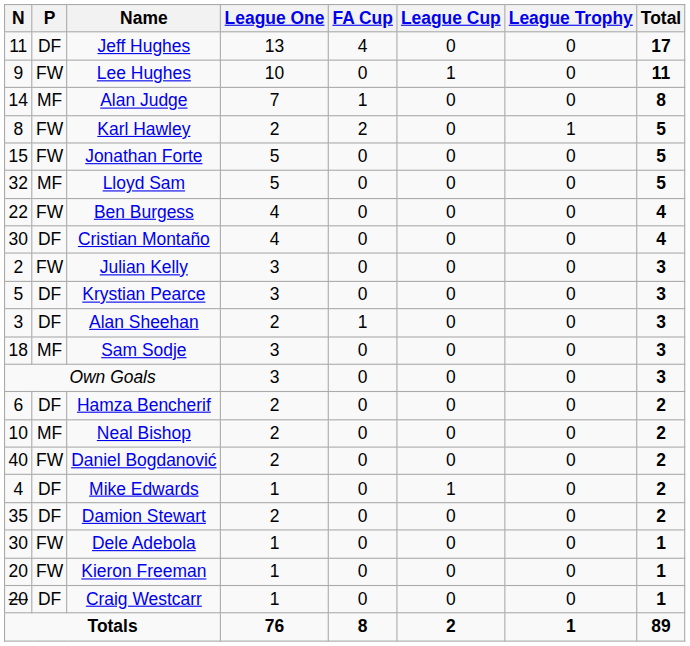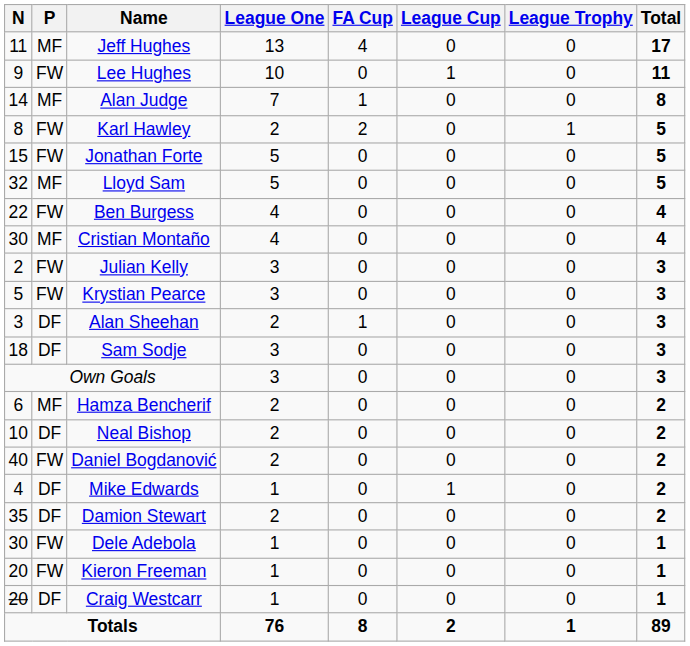 <table class="wikitable" style="text-align: center">
 <tr>
 <th>N</th>
 <th>P</th>
 <th>Name</th>
 <th><a href='#'>League One</a></th>
 <th><a href='#'>FA Cup</a></th>
 <th><a href='#'>League Cup</a></th>
 <th><a href='#'>League Trophy</a></th>
 <th>Total</th>
 </tr>
 <tr>
 <td>11</td>
-<td>DF</td>
+<td>MF</td>
 <td><a href='#'>Jeff Hughes</a></td>
 <td>13</td>
 <td>4</td>
 <td>0</td>
 <td>0</td>
 <td><strong>17</strong></td>
 </tr>
 <tr>
 <td>9</td>
 <td>FW</td>
 <td><a href='#'>Lee Hughes</a></td>
 <td>10</td>
 <td>0</td>
 <td>1</td>
 <td>0</td>
 <td><strong>11</strong></td>
 </tr>
 <tr>
 <td>14</td>
 <td>MF</td>
 <td><a href='#'>Alan Judge</a></td>
 <td>7</td>
 <td>1</td>
 <td>0</td>
 <td>0</td>
 <td><strong>8</strong></td>
 </tr>
 <tr>
 <td>8</td>
 <td>FW</td>
 <td><a href='#'>Karl Hawley</a></td>
 <td>2</td>
 <td>2</td>
 <td>0</td>
 <td>1</td>
 <td><strong>5</strong></td>
 </tr>
 <tr>
 <td>15</td>
 <td>FW</td>
 <td><a href='#'>Jonathan Forte</a></td>
 <td>5</td>
 <td>0</td>
 <td>0</td>
 <td>0</td>
 <td><strong>5</strong></td>
 </tr>
 <tr>
 <td>32</td>
 <td>MF</td>
 <td><a href='#'>Lloyd Sam</a></td>
 <td>5</td>
 <td>0</td>
 <td>0</td>
 <td>0</td>
 <td><strong>5</strong></td>
 </tr>
 <tr>
 <td>22</td>
 <td>FW</td>
 <td><a href='#'>Ben Burgess</a></td>
 <td>4</td>
 <td>0</td>
 <td>0</td>
 <td>0</td>
 <td><strong>4</strong></td>
 </tr>
 <tr>
 <td>30</td>
-<td>DF</td>
+<td>MF</td>
 <td><a href='#'>Cristian Montaño</a></td>
 <td>4</td>
 <td>0</td>
 <td>0</td>
 <td>0</td>
 <td><strong>4</strong></td>
 </tr>
 <tr>
 <td>2</td>
 <td>FW</td>
 <td><a href='#'>Julian Kelly</a></td>
 <td>3</td>
 <td>0</td>
 <td>0</td>
 <td>0</td>
 <td><strong>3</strong></td>
 </tr>
 <tr>
 <td>5</td>
-<td>DF</td>
+<td>FW</td>
 <td><a href='#'>Krystian Pearce</a></td>
 <td>3</td>
 <td>0</td>
 <td>0</td>
 <td>0</td>
 <td><strong>3</strong></td>
 </tr>
 <tr>
 <td>3</td>
 <td>DF</td>
 <td><a href='#'>Alan Sheehan</a></td>
 <td>2</td>
 <td>1</td>
 <td>0</td>
 <td>0</td>
 <td><strong>3</strong></td>
 </tr>
 <tr>
 <td>18</td>
-<td>MF</td>
+<td>DF</td>
 <td><a href='#'>Sam Sodje</a></td>
 <td>3</td>
 <td>0</td>
 <td>0</td>
 <td>0</td>
 <td><strong>3</strong></td>
 </tr>
 <tr>
 <td colspan="3"><em>Own Goals</em></td>
 <td>3</td>
 <td>0</td>
 <td>0</td>
 <td>0</td>
 <td><strong>3</strong></td>
 </tr>
 <tr>
 <td>6</td>
-<td>DF</td>
+<td>MF</td>
 <td><a href='#'>Hamza Bencherif</a></td>
 <td>2</td>
 <td>0</td>
 <td>0</td>
 <td>0</td>
 <td><strong>2</strong></td>
 </tr>
 <tr>
 <td>10</td>
-<td>MF</td>
+<td>DF</td>
 <td><a href='#'>Neal Bishop</a></td>
 <td>2</td>
 <td>0</td>
 <td>0</td>
 <td>0</td>
 <td><strong>2</strong></td>
 </tr>
 <tr>
 <td>40</td>
 <td>FW</td>
 <td><a href='#'>Daniel Bogdanović</a></td>
 <td>2</td>
 <td>0</td>
 <td>0</td>
 <td>0</td>
 <td><strong>2</strong></td>
 </tr>
 <tr>
 <td>4</td>
 <td>DF</td>
 <td><a href='#'>Mike Edwards</a></td>
 <td>1</td>
 <td>0</td>
 <td>1</td>
 <td>0</td>
 <td><strong>2</strong></td>
 </tr>
 <tr>
 <td>35</td>
 <td>DF</td>
 <td><a href='#'>Damion Stewart</a></td>
 <td>2</td>
 <td>0</td>
 <td>0</td>
 <td>0</td>
 <td><strong>2</strong></td>
 </tr>
 <tr>
 <td>30</td>
 <td>FW</td>
 <td><a href='#'>Dele Adebola</a></td>
 <td>1</td>
 <td>0</td>
 <td>0</td>
 <td>0</td>
 <td><strong>1</strong></td>
 </tr>
 <tr>
 <td>20</td>
 <td>FW</td>
 <td><a href='#'>Kieron Freeman</a></td>
 <td>1</td>
 <td>0</td>
 <td>0</td>
 <td>0</td>
 <td><strong>1</strong></td>
 </tr>
 <tr>
 <td><s>20</s></td>
 <td>DF</td>
 <td><a href='#'>Craig Westcarr</a></td>
 <td>1</td>
 <td>0</td>
 <td>0</td>
 <td>0</td>
 <td><strong>1</strong></td>
 </tr>
 <tr>
 <td colspan=3><strong>Totals</strong></td>
 <td><strong>76</strong></td>
 <td><strong>8</strong></td>
 <td><strong>2</strong></td>
 <td><strong>1</strong></td>
 <td><strong>89</strong></td>
 </tr>
 </table>
